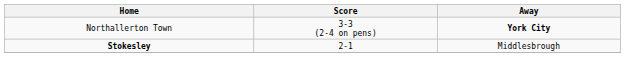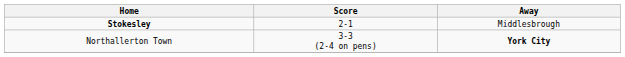 <table class="wikitable " style="text-align:center; width:80%;">
 <tr>
 <th>Home</th>
 <th>Score</th>
 <th>Away</th>
 </tr>
 <tr>
+<td><strong>Stokesley</strong></td>
+<td>2-1</td>
+<td>Middlesbrough</td>
+</tr>
+<tr>
 <td>Northallerton Town</td>
 <td>3-3<br>(2-4 on pens)</td>
 <td><strong>York City</strong></td>
 </tr>
 <tr>
-<td><strong>Stokesley</strong></td>
-<td>2-1</td>
-<td>Middlesbrough</td>
-</tr>
-<tr>
 </tr>
 </table>
